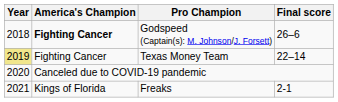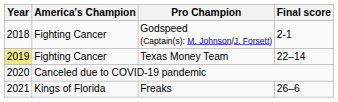 <table class="wikitable">
 <tr>
 <th>Year</th>
 <th>America's Champion</th>
 <th>Pro Champion</th>
 <th>Final score</th>
 </tr>
 <tr>
 <td>2018</td>
-<td><strong>Fighting Cancer</strong></td>
+<td>Fighting Cancer</td>
 <td>Godspeed<br><small>(Captain(s): <a href='#'>M. Johnson</a>/<a href='#'>J. Forsett</a>)</small></td>
-<td>26–6</td>
+<td>2-1</td>
 </tr>
 <tr>
 <td style="background: khaki;">2019</td>
 <td>Fighting Cancer</td>
 <td>Texas Money Team</td>
 <td>22–14</td>
 </tr>
 <tr>
 <td>2020</td>
 <td colspan="3">Canceled due to COVID-19 pandemic</td>
 </tr>
 <tr>
 <td>2021</td>
 <td>Kings of Florida</td>
 <td>Freaks</td>
-<td>2-1</td>
+<td>26–6</td>
 </tr>
 </table>
